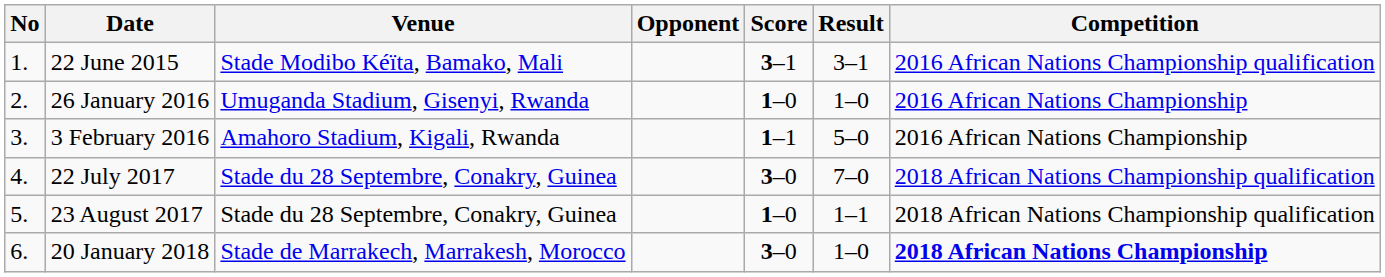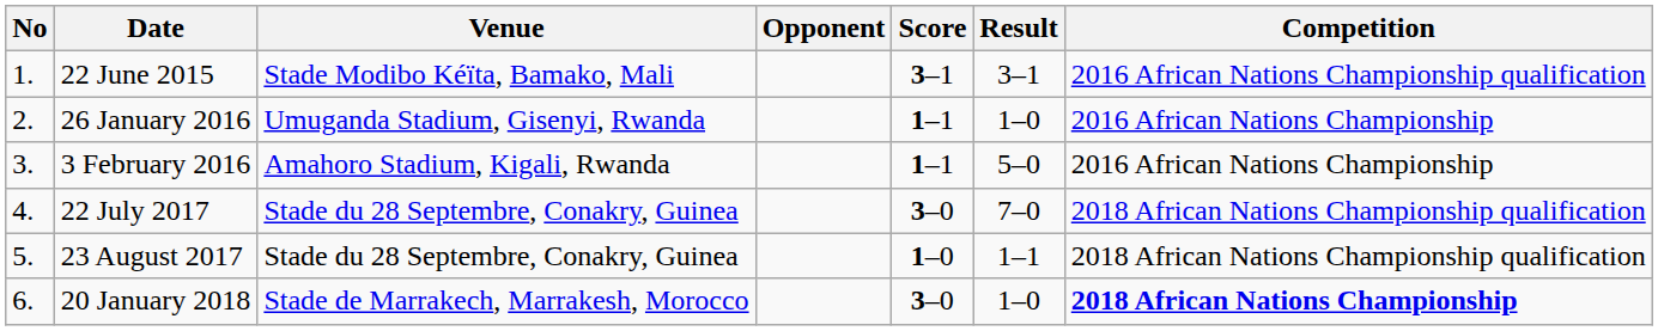 <table class="wikitable" style="font-size:100%;">
 <tr>
 <th>No</th>
 <th>Date</th>
 <th>Venue</th>
 <th>Opponent</th>
 <th>Score</th>
 <th>Result</th>
 <th>Competition</th>
 </tr>
 <tr>
 <td>1.</td>
 <td>22 June 2015</td>
 <td><a href='#'>Stade Modibo Kéïta</a>, <a href='#'>Bamako</a>, <a href='#'>Mali</a></td>
 <td></td>
 <td align=center><strong>3</strong>–1</td>
 <td align=center>3–1</td>
 <td><a href='#'>2016 African Nations Championship qualification</a></td>
 </tr>
 <tr>
 <td>2.</td>
 <td>26 January 2016</td>
 <td><a href='#'>Umuganda Stadium</a>, <a href='#'>Gisenyi</a>, <a href='#'>Rwanda</a></td>
 <td></td>
-<td align=center><strong>1</strong>–0</td>
+<td align=center><strong>1</strong>–1</td>
 <td align=center>1–0</td>
 <td><a href='#'>2016 African Nations Championship</a></td>
 </tr>
 <tr>
 <td>3.</td>
 <td>3 February 2016</td>
 <td><a href='#'>Amahoro Stadium</a>, <a href='#'>Kigali</a>, Rwanda</td>
 <td></td>
 <td align=center><strong>1</strong>–1</td>
 <td align=center>5–0</td>
 <td>2016 African Nations Championship</td>
 </tr>
 <tr>
 <td>4.</td>
 <td>22 July 2017</td>
 <td><a href='#'>Stade du 28 Septembre</a>, <a href='#'>Conakry</a>, <a href='#'>Guinea</a></td>
 <td></td>
 <td align=center><strong>3</strong>–0</td>
 <td align=center>7–0</td>
 <td><a href='#'>2018 African Nations Championship qualification</a></td>
 </tr>
 <tr>
 <td>5.</td>
 <td>23 August 2017</td>
 <td>Stade du 28 Septembre, Conakry, Guinea</td>
 <td></td>
 <td align=center><strong>1</strong>–0</td>
 <td align=center>1–1 </td>
 <td>2018 African Nations Championship qualification</td>
 </tr>
 <tr>
 <td>6.</td>
 <td>20 January 2018</td>
 <td><a href='#'>Stade de Marrakech</a>, <a href='#'>Marrakesh</a>, <a href='#'>Morocco</a></td>
 <td></td>
 <td align=center><strong>3</strong>–0</td>
 <td align=center>1–0</td>
 <td><strong><a href='#'>2018 African Nations Championship</a></strong></td>
 </tr>
 </table>
